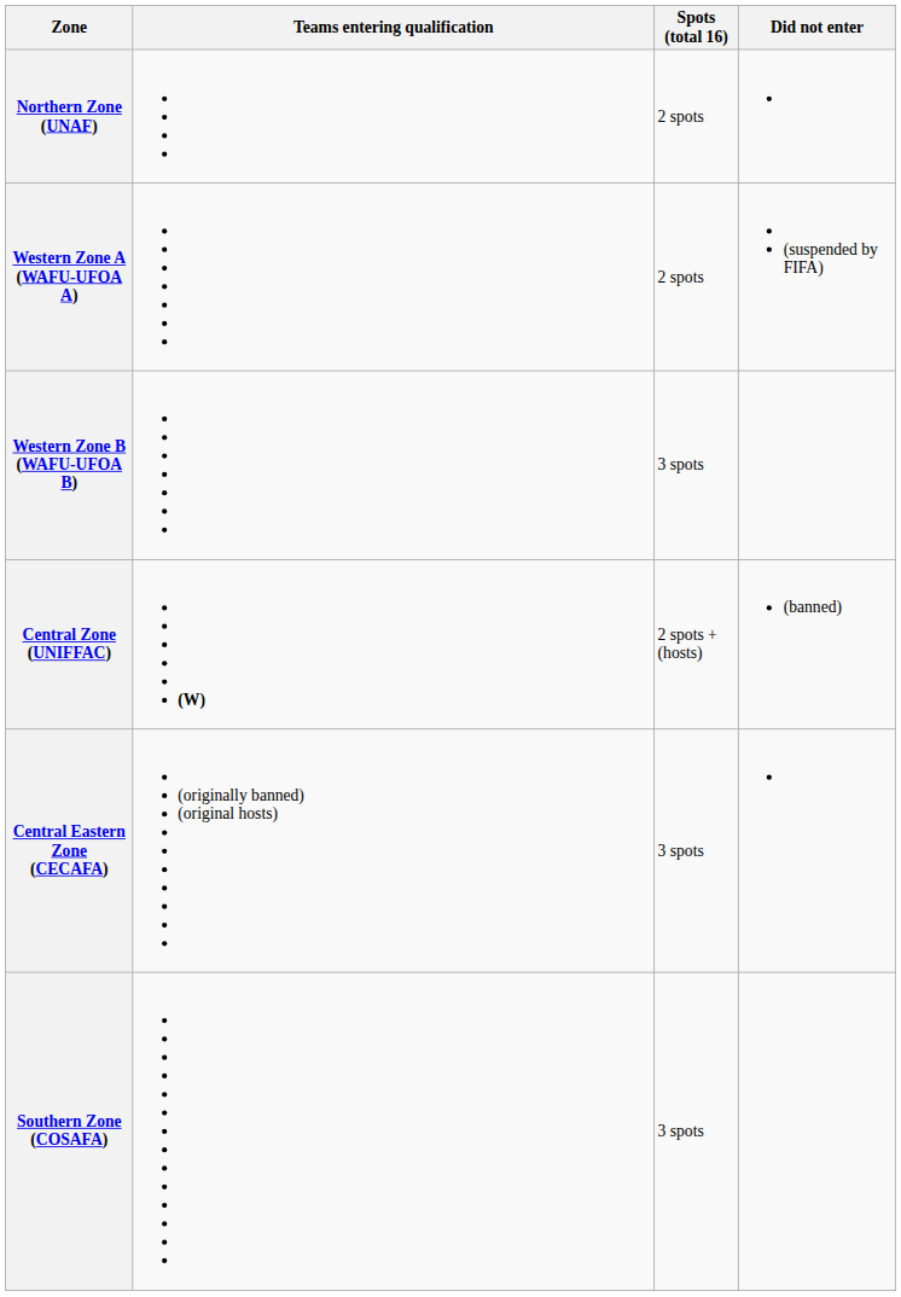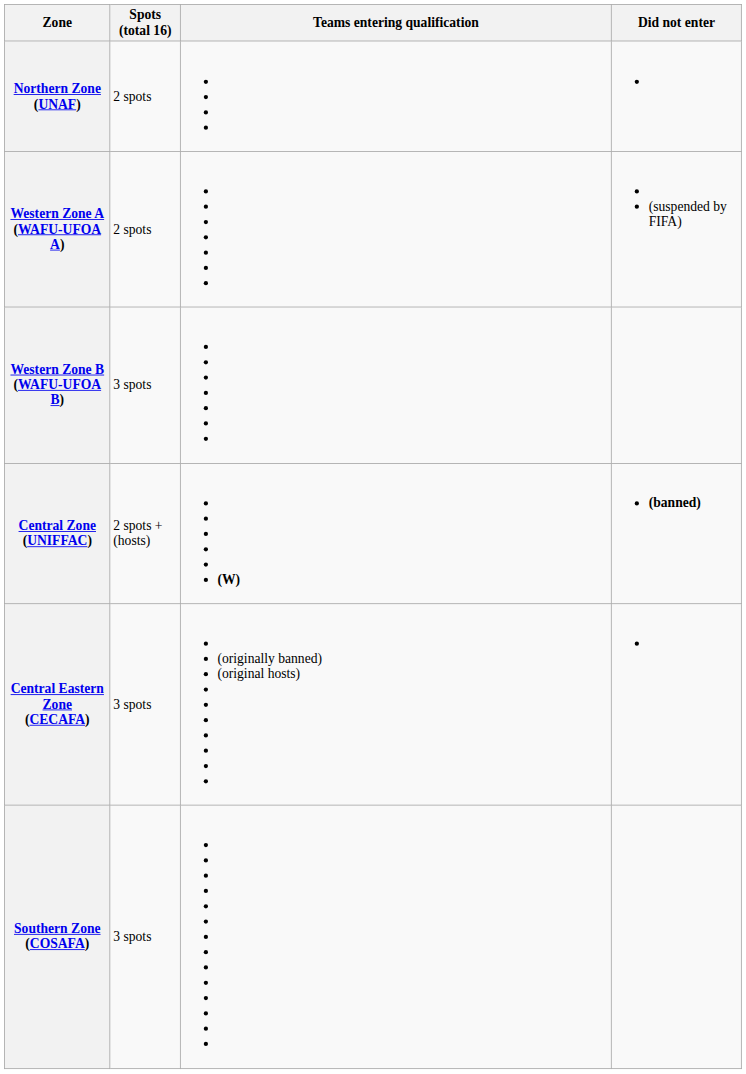 <table class="wikitable">
 <tr>
 <th>Zone</th>
+<th>Spots (total 16)</th>
 <th width=500>Teams entering qualification</th>
-<th>Spots (total 16)</th>
 <th>Did not enter</th>
 </tr>
 <tr>
 <th><a href='#'>Northern Zone</a><br>(<a href='#'>UNAF</a>)</th>
+<td>2 spots</td>
 <td valign=top><br><ul><li></li><li><strong></strong></li><li><strong></strong></li><li></li></ul></td>
-<td>2 spots</td>
 <td valign=top><br><ul><li></li></ul></td>
 </tr>
 <tr>
 <th><a href='#'>Western Zone A</a><br>(<a href='#'>WAFU-UFOA A</a>)</th>
+<td>2 spots</td>
 <td valign=top><br><ul><li></li><li><strong><em></em></strong></li><li></li><li></li><li><strong></strong></li><li></li><li></li></ul></td>
-<td>2 spots</td>
 <td valign=top><br><ul><li></li><li> (suspended by FIFA)</li></ul></td>
 </tr>
 <tr>
 <th><a href='#'>Western Zone B</a><br>(<a href='#'>WAFU-UFOA B</a>)</th>
+<td>3 spots</td>
 <td valign=top><br><ul><li></li><li><strong><em></em></strong></li><li><em></em></li><li><em></em></li><li><strong><em></em></strong></li><li><em></em></li><li><strong></strong></li></ul></td>
-<td>3 spots</td>
 <td valign=top></td>
 </tr>
 <tr>
 <th><a href='#'>Central Zone</a><br>(<a href='#'>UNIFFAC</a>)</th>
+<td>2 spots +<br><strong></strong> (hosts)</td>
 <td valign=top><br><ul><li></li><li></li><li><strong><em></em></strong></li><li><strong><em></em></strong></li><li></li><li> <strong>(W)</strong></li></ul></td>
-<td>2 spots +<br><strong></strong> (hosts)</td>
-<td valign=top><br><ul><li> (banned)</li></ul></td>
+<td valign=top><strong><br><ul><li> (banned)</li></ul></strong></td>
 </tr>
 <tr>
 <th><a href='#'>Central Eastern Zone</a><br>(<a href='#'>CECAFA</a>)</th>
+<td>3 spots</td>
 <td valign=top><br><ul><li></li><li> (originally banned)</li><li> (original hosts)</li><li></li><li><strong><em></em></strong></li><li></li><li></li><li><em></em></li><li><strong></strong></li><li><strong></strong></li></ul></td>
-<td>3 spots</td>
 <td valign=top><br><ul><li></li></ul></td>
 </tr>
 <tr>
 <th><a href='#'>Southern Zone</a><br>(<a href='#'>COSAFA</a>)</th>
+<td>3 spots</td>
 <td valign=top><br><ul><li><em></em></li><li></li><li><em></em></li><li></li><li><em></em></li><li><em></em></li><li></li><li><em></em></li><li><em></em></li><li><strong><em></em></strong></li><li></li><li><em></em></li><li><strong><em></em></strong></li><li><strong><em></em></strong></li></ul></td>
-<td>3 spots</td>
 <td valign=top></td>
 </tr>
 </table>
